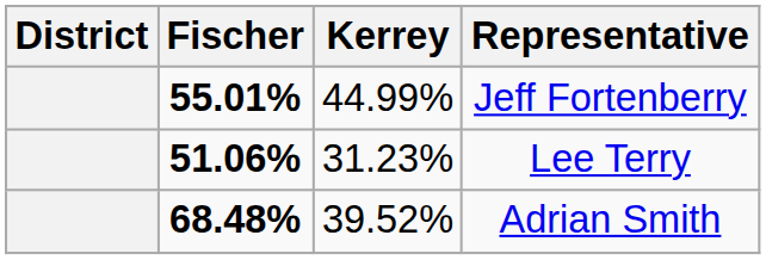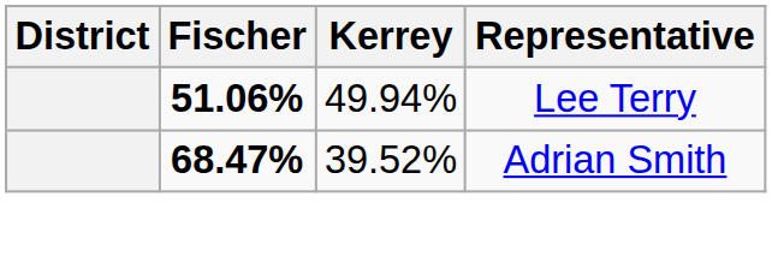 <table class=wikitable>
 <tr>
 <th>District</th>
 <th>Fischer</th>
 <th>Kerrey</th>
 <th>Representative</th>
 </tr>
 <tr align=center>
 <th></th>
-<td><strong>55.01%</strong></td>
-<td>44.99%</td>
-<td><a href='#'>Jeff Fortenberry</a></td>
-</tr>
-<tr align=center>
-<th></th>
 <td><strong>51.06%</strong></td>
-<td>31.23%</td>
+<td>49.94%</td>
 <td><a href='#'>Lee Terry</a></td>
 </tr>
 <tr align=center>
 <th></th>
-<td><strong>68.48%</strong></td>
+<td><strong>68.47%</strong></td>
 <td>39.52%</td>
 <td><a href='#'>Adrian Smith</a></td>
 </tr>
 </table>
